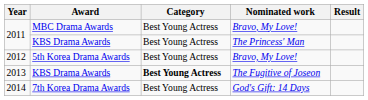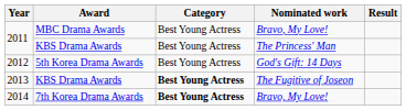 <table class="wikitable" style="width:600px">
 <tr>
 <th>Year</th>
 <th>Award</th>
 <th>Category</th>
 <th>Nominated work</th>
 <th>Result</th>
 </tr>
 <tr>
 <td rowspan=2>2011</td>
 <td><a href='#'>MBC Drama Awards</a></td>
 <td>Best Young Actress</td>
 <td><em><a href='#'>Bravo, My Love!</a></em></td>
 <td></td>
 </tr>
 <tr>
 <td><a href='#'>KBS Drama Awards</a></td>
 <td>Best Young Actress</td>
 <td><em><a href='#'>The Princess' Man</a></em></td>
 <td></td>
 </tr>
 <tr>
 <td>2012</td>
 <td><a href='#'>5th Korea Drama Awards</a></td>
 <td>Best Young Actress</td>
-<td><em><a href='#'>Bravo, My Love!</a></em></td>
+<td><em><a href='#'>God's Gift: 14 Days</a></em></td>
 <td></td>
 </tr>
 <tr>
 <td>2013</td>
 <td><a href='#'>KBS Drama Awards</a></td>
 <td><strong>Best Young Actress</strong></td>
 <td><em><a href='#'>The Fugitive of Joseon</a></em></td>
 <td></td>
 </tr>
 <tr>
 <td>2014</td>
 <td><a href='#'>7th Korea Drama Awards</a></td>
-<td>Best Young Actress</td>
-<td><em><a href='#'>God's Gift: 14 Days</a></em></td>
+<td><strong>Best Young Actress</strong></td>
+<td><em><a href='#'>Bravo, My Love!</a></em></td>
 <td></td>
 </tr>
 </table>
